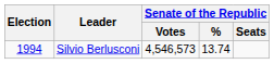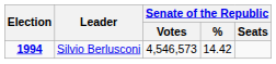 <table class="wikitable" style="text-align:center">
 <tr>
 <th rowspan="2">Election</th>
 <th rowspan="2">Leader</th>
 <th colspan="4"><a href='#'>Senate of the Republic</a></th>
 </tr>
 <tr>
 <th>Votes</th>
 <th>%</th>
 <th>Seats</th>
 </tr>
 <tr>
-<td><a href='#'>1994</a></td>
+<td><strong><a href='#'>1994</a></strong></td>
 <td><a href='#'>Silvio Berlusconi</a></td>
 <td>4,546,573</td>
-<td>13.74</td>
+<td>14.42</td>
 <td></td>
 </tr>
 </table>
